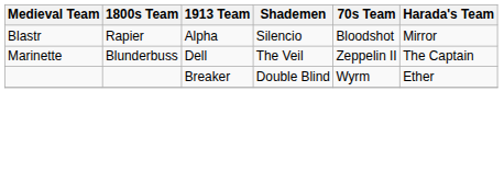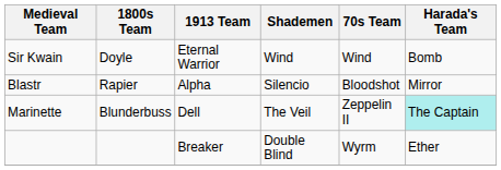 <table class="wikitable">
 <tr>
 <th>Medieval Team</th>
 <th>1800s Team</th>
 <th>1913 Team</th>
 <th>Shademen</th>
 <th>70s Team</th>
 <th>Harada's Team</th>
+</tr>
+<tr>
+<td>Sir Kwain</td>
+<td>Doyle</td>
+<td>Eternal Warrior</td>
+<td>Wind</td>
+<td>Wind</td>
+<td>Bomb</td>
 </tr>
 <tr>
 <td>Blastr</td>
 <td>Rapier</td>
 <td>Alpha</td>
 <td>Silencio</td>
 <td>Bloodshot</td>
 <td>Mirror</td>
 </tr>
 <tr>
 <td>Marinette</td>
 <td>Blunderbuss</td>
 <td>Dell</td>
 <td>The Veil</td>
 <td>Zeppelin II</td>
-<td>The Captain</td>
+<td style="background: paleturquoise;">The Captain</td>
 </tr>
 <tr>
 <td></td>
 <td></td>
 <td>Breaker</td>
 <td>Double Blind</td>
 <td>Wyrm</td>
 <td>Ether</td>
 </tr>
 <tr>
 </tr>
 </table>
